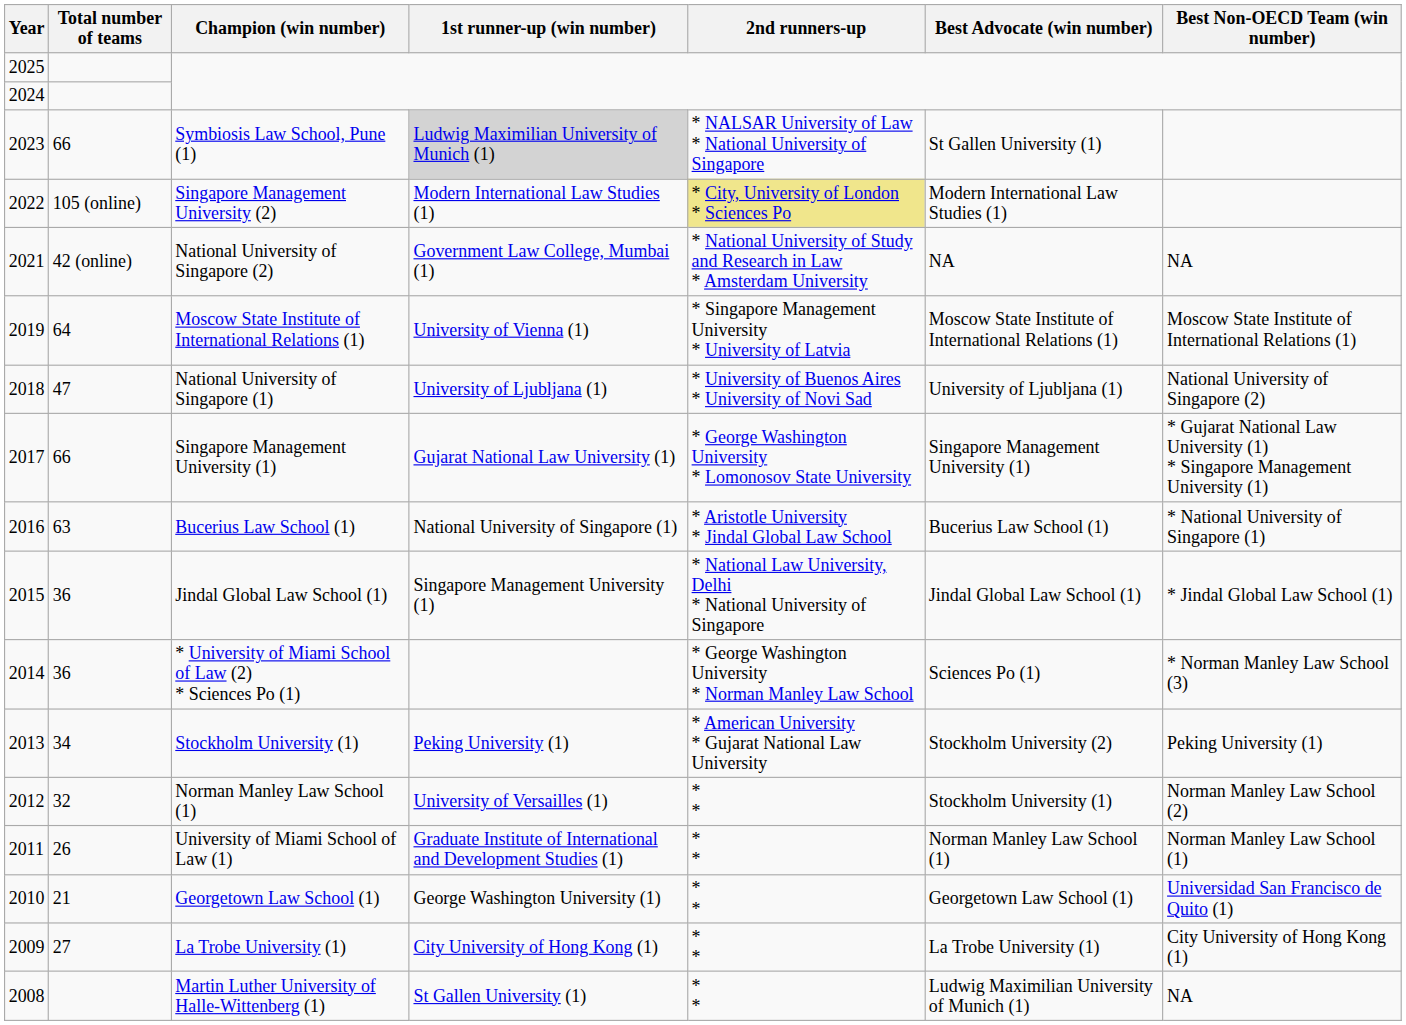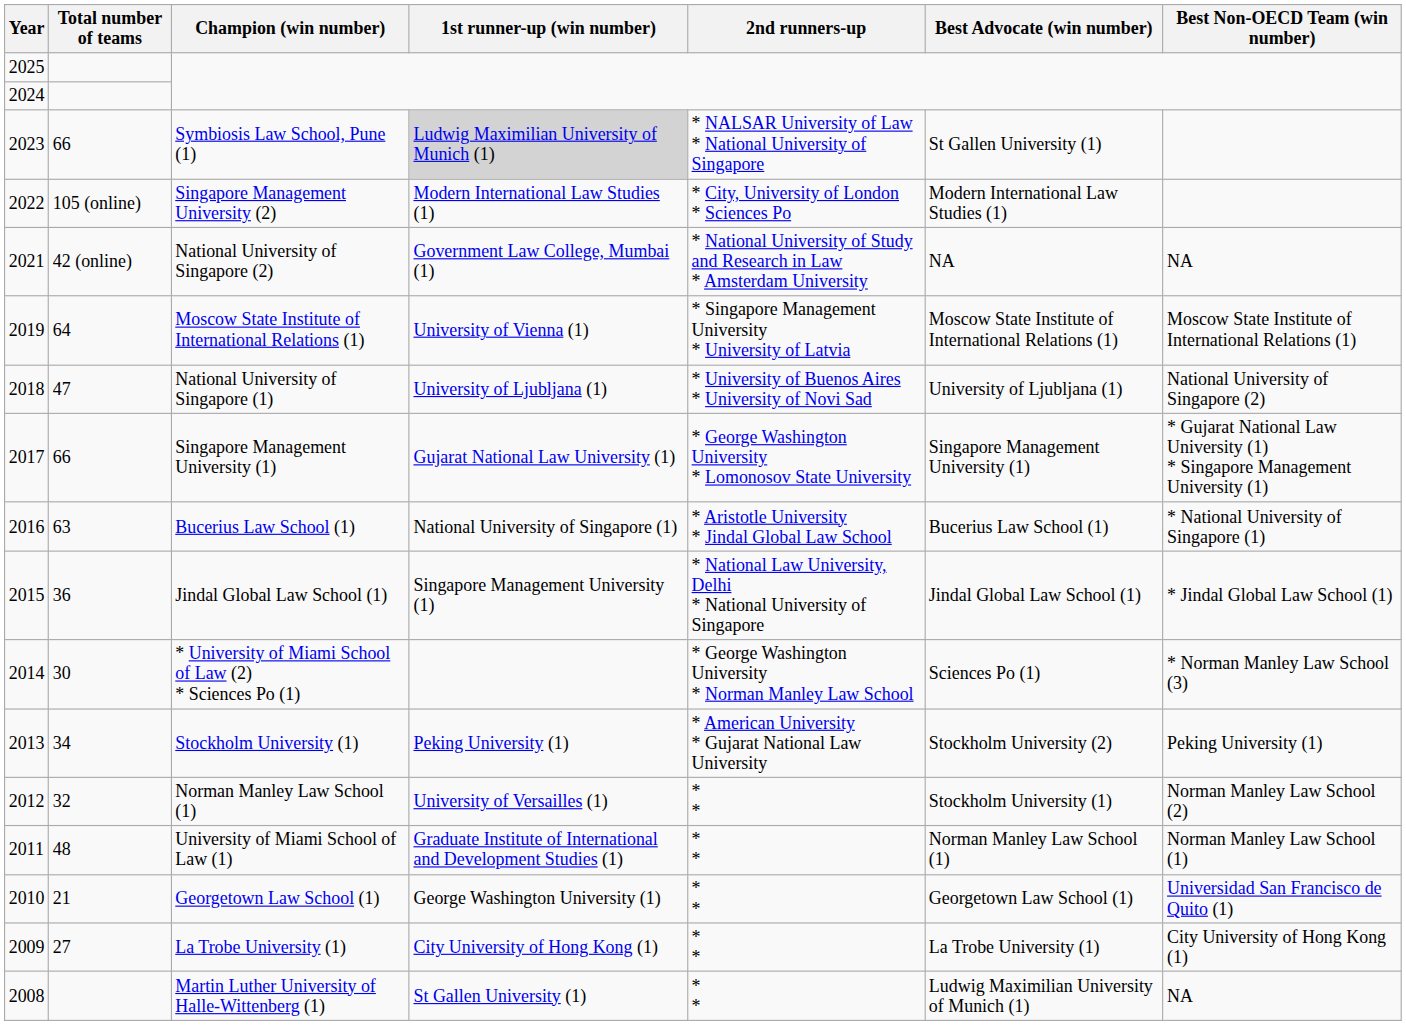 <table class="wikitable">
 <tr>
 <th>Year</th>
 <th>Total number of teams</th>
 <th>Champion (win number)</th>
 <th>1st runner-up (win number)</th>
 <th>2nd runners-up</th>
 <th>Best Advocate (win number)</th>
 <th>Best Non-OECD Team (win number)</th>
 </tr>
 <tr>
 <td>2025</td>
 <td></td>
 </tr>
 <tr>
 <td>2024</td>
 <td></td>
 </tr>
 <tr>
 <td>2023</td>
 <td>66</td>
 <td><a href='#'>Symbiosis Law School, Pune</a> (1)</td>
 <td style="background: lightgrey;"><a href='#'>Ludwig Maximilian University of Munich</a> (1)</td>
 <td>* <a href='#'>NALSAR University of Law</a> <br> * <a href='#'>National University of Singapore</a></td>
 <td>St Gallen University (1)</td>
 <td></td>
 </tr>
 <tr>
 <td>2022</td>
 <td>105 (online)</td>
 <td><a href='#'>Singapore Management University</a> (2)</td>
 <td><a href='#'>Modern International Law Studies</a> (1)</td>
-<td style="background: khaki;">* <a href='#'>City, University of London</a> <br> * <a href='#'>Sciences Po</a></td>
+<td>* <a href='#'>City, University of London</a> <br> * <a href='#'>Sciences Po</a></td>
 <td>Modern International Law Studies (1)</td>
 <td></td>
 </tr>
 <tr>
 <td>2021</td>
 <td>42 (online)</td>
 <td>National University of Singapore (2)</td>
 <td><a href='#'>Government Law College, Mumbai</a> (1)</td>
 <td>* <a href='#'>National University of Study and Research in Law</a> <br> * <a href='#'>Amsterdam University</a></td>
 <td>NA</td>
 <td>NA</td>
 </tr>
 <tr>
 <td>2019</td>
 <td>64</td>
 <td><a href='#'>Moscow State Institute of International Relations</a> (1)</td>
 <td><a href='#'>University of Vienna</a> (1)</td>
 <td>* Singapore Management University <br> * <a href='#'>University of Latvia</a></td>
 <td>Moscow State Institute of International Relations (1)</td>
 <td>Moscow State Institute of International Relations (1)</td>
 </tr>
 <tr>
 <td>2018</td>
 <td>47</td>
 <td>National University of Singapore (1)</td>
 <td><a href='#'>University of Ljubljana</a> (1)</td>
 <td>* <a href='#'>University of Buenos Aires</a> <br> * <a href='#'>University of Novi Sad</a></td>
 <td>University of Ljubljana (1)</td>
 <td>National University of Singapore (2)</td>
 </tr>
 <tr>
 <td>2017</td>
 <td>66</td>
 <td>Singapore Management University (1)</td>
 <td><a href='#'>Gujarat National Law University</a> (1)</td>
 <td>* <a href='#'>George Washington University</a> <br> * <a href='#'>Lomonosov State University</a></td>
 <td>Singapore Management University (1)</td>
 <td>* Gujarat National Law University (1) <br> * Singapore Management University (1)</td>
 </tr>
 <tr>
 <td>2016</td>
 <td>63</td>
 <td><a href='#'>Bucerius Law School</a> (1)</td>
 <td>National University of Singapore (1)</td>
 <td>* <a href='#'>Aristotle University</a> <br> * <a href='#'>Jindal Global Law School</a></td>
 <td>Bucerius Law School (1)</td>
 <td>* National University of Singapore (1)</td>
 </tr>
 <tr>
 <td>2015</td>
 <td>36</td>
 <td>Jindal Global Law School (1)</td>
 <td>Singapore Management University (1)</td>
 <td>* <a href='#'>National Law University, Delhi</a> <br> * National University of Singapore</td>
 <td>Jindal Global Law School (1)</td>
 <td>* Jindal Global Law School (1)</td>
 </tr>
 <tr>
 <td>2014</td>
-<td>36</td>
+<td>30</td>
 <td>* <a href='#'>University of Miami School of Law</a> (2) <br> * Sciences Po (1)</td>
 <td></td>
 <td>* George Washington University <br> * <a href='#'>Norman Manley Law School</a></td>
 <td>Sciences Po (1)</td>
 <td>* Norman Manley Law School (3)</td>
 </tr>
 <tr>
 <td>2013</td>
 <td>34</td>
 <td><a href='#'>Stockholm University</a> (1)</td>
 <td><a href='#'>Peking University</a> (1)</td>
 <td>* <a href='#'>American University</a> <br> * Gujarat National Law University</td>
 <td>Stockholm University (2)</td>
 <td>Peking University (1)</td>
 </tr>
 <tr>
 <td>2012</td>
 <td>32</td>
 <td>Norman Manley Law School (1)</td>
 <td><a href='#'>University of Versailles</a> (1)</td>
 <td>* <br> *</td>
 <td>Stockholm University (1)</td>
 <td>Norman Manley Law School (2)</td>
 </tr>
 <tr>
 <td>2011</td>
-<td>26</td>
+<td>48</td>
 <td>University of Miami School of Law (1)</td>
 <td><a href='#'>Graduate Institute of International and Development Studies</a> (1)</td>
 <td>* <br> *</td>
 <td>Norman Manley Law School (1)</td>
 <td>Norman Manley Law School (1)</td>
 </tr>
 <tr>
 <td>2010</td>
 <td>21</td>
 <td><a href='#'>Georgetown Law School</a> (1)</td>
 <td>George Washington University (1)</td>
 <td>* <br> *</td>
 <td>Georgetown Law School (1)</td>
 <td><a href='#'>Universidad San Francisco de Quito</a> (1)</td>
 </tr>
 <tr>
 <td>2009</td>
 <td>27</td>
 <td><a href='#'>La Trobe University</a> (1)</td>
 <td><a href='#'>City University of Hong Kong</a> (1)</td>
 <td>* <br> *</td>
 <td>La Trobe University (1)</td>
 <td>City University of Hong Kong (1)</td>
 </tr>
 <tr>
 <td>2008</td>
 <td></td>
 <td><a href='#'>Martin Luther University of Halle-Wittenberg</a> (1)</td>
 <td><a href='#'>St Gallen University</a> (1)</td>
 <td>* <br> *</td>
 <td>Ludwig Maximilian University of Munich (1)</td>
 <td>NA</td>
 </tr>
 </table>
